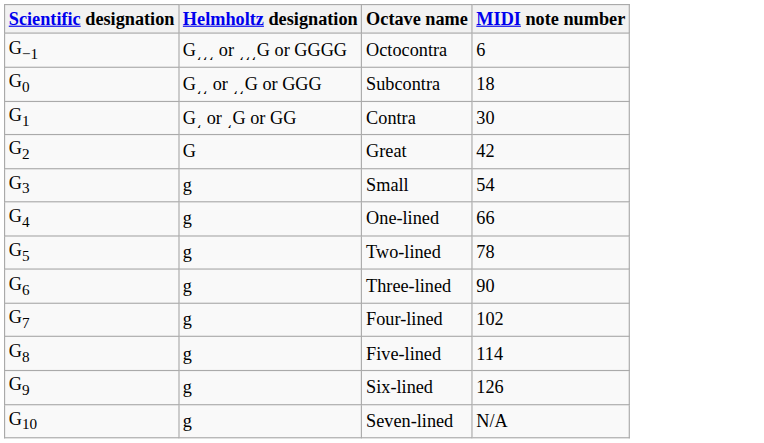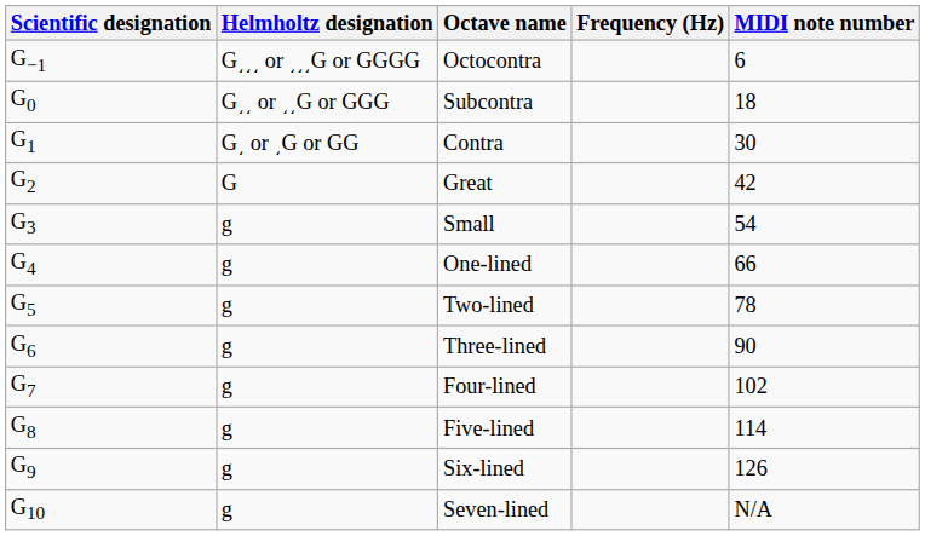 <table class="wikitable">
 <tr>
 <th><a href='#'>Scientific</a> designation</th>
 <th><a href='#'>Helmholtz</a> designation</th>
 <th>Octave name</th>
+<th>Frequency (Hz)</th>
 <th><a href='#'>MIDI</a> note  number</th>
 </tr>
 <tr>
 <td>G<sub>−1</sub></td>
 <td>G͵͵͵ or ͵͵͵G or GGGG</td>
 <td>Octocontra</td>
+<td align="right"></td>
 <td>6</td>
 </tr>
 <tr>
 <td>G<sub>0</sub></td>
 <td>G͵͵ or ͵͵G or GGG</td>
 <td>Subcontra</td>
+<td align="right"></td>
 <td>18</td>
 </tr>
 <tr>
 <td>G<sub>1</sub></td>
 <td>G͵ or ͵G or GG</td>
 <td>Contra</td>
+<td align="right"></td>
 <td>30</td>
 </tr>
 <tr>
 <td>G<sub>2</sub></td>
 <td>G</td>
 <td>Great</td>
+<td align="right"></td>
 <td>42</td>
 </tr>
 <tr>
 <td>G<sub>3</sub></td>
 <td>g</td>
 <td>Small</td>
+<td align="right"></td>
 <td>54</td>
 </tr>
 <tr>
 <td>G<sub>4</sub></td>
 <td>g</td>
 <td>One-lined</td>
+<td align="right"></td>
 <td>66</td>
 </tr>
 <tr>
 <td>G<sub>5</sub></td>
 <td>g</td>
 <td>Two-lined</td>
+<td align="right"></td>
 <td>78</td>
 </tr>
 <tr>
 <td>G<sub>6</sub></td>
 <td>g</td>
 <td>Three-lined</td>
+<td align="right"></td>
 <td>90</td>
 </tr>
 <tr>
 <td>G<sub>7</sub></td>
 <td>g</td>
 <td>Four-lined</td>
+<td align="right"></td>
 <td>102</td>
 </tr>
 <tr>
 <td>G<sub>8</sub></td>
 <td>g</td>
 <td>Five-lined</td>
+<td align="right"></td>
 <td>114</td>
 </tr>
 <tr>
 <td>G<sub>9</sub></td>
 <td>g</td>
 <td>Six-lined</td>
+<td align="right"></td>
 <td>126</td>
 </tr>
 <tr>
 <td>G<sub>10</sub></td>
 <td>g</td>
 <td>Seven-lined</td>
+<td align="right"></td>
 <td>N/A</td>
 </tr>
 </table>
